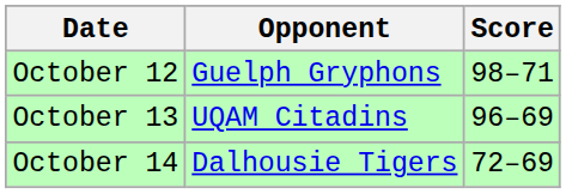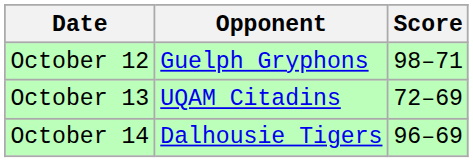 <table class="wikitable">
 <tr>
 <th>Date</th>
 <th>Opponent</th>
 <th>Score</th>
 </tr>
 <tr bgcolor="#bbffbb">
 <td>October 12</td>
 <td><a href='#'>Guelph Gryphons</a></td>
 <td>98–71</td>
 </tr>
 <tr bgcolor="#bbffbb">
 <td>October 13</td>
 <td><a href='#'>UQAM Citadins</a></td>
-<td>96–69</td>
+<td>72–69</td>
 </tr>
 <tr bgcolor="#bbffbb">
 <td>October 14</td>
 <td><a href='#'>Dalhousie Tigers</a></td>
-<td>72–69</td>
+<td>96–69</td>
 </tr>
 </table>
